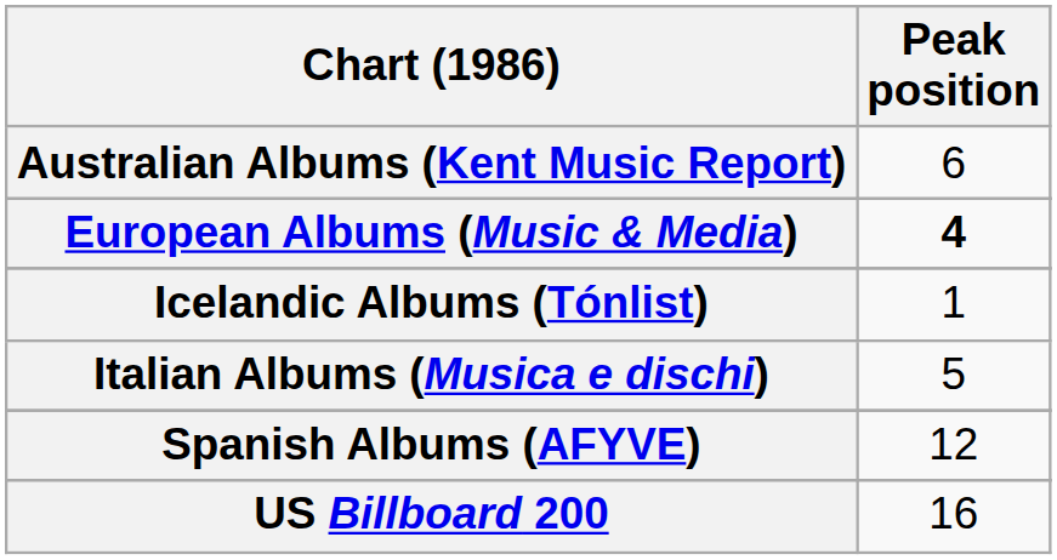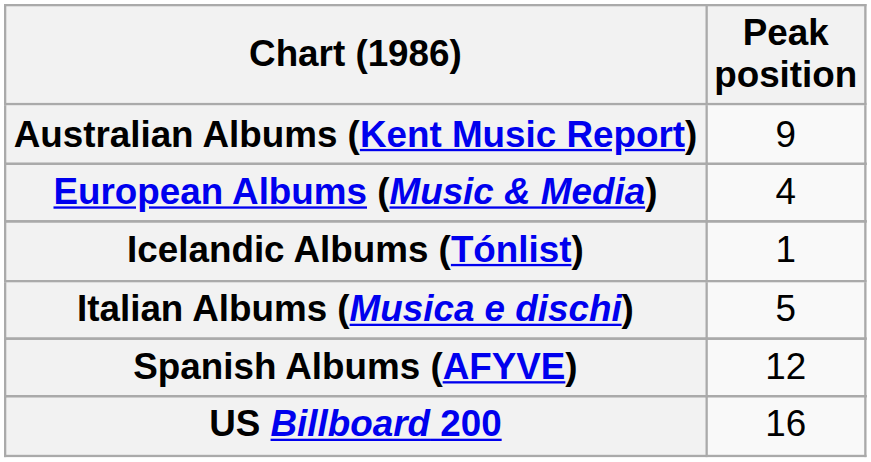 <table class="wikitable sortable plainrowheaders" style="text-align:center">
 <tr>
 <th scope="col">Chart (1986)</th>
 <th scope="col">Peak<br>position</th>
 </tr>
 <tr>
 <th scope="row">Australian Albums (<a href='#'>Kent Music Report</a>)</th>
-<td>6</td>
+<td>9</td>
 </tr>
 <tr>
 </tr>
 <tr>
 </tr>
 <tr>
 </tr>
 <tr>
 <th scope="row"><a href='#'>European Albums</a> (<em><a href='#'>Music & Media</a></em>)</th>
-<td><strong>4</strong></td>
+<td>4</td>
 </tr>
 <tr>
 </tr>
 <tr>
 <th scope="row">Icelandic Albums (<a href='#'>Tónlist</a>)</th>
 <td>1</td>
 </tr>
 <tr>
 <th scope="row">Italian Albums (<em><a href='#'>Musica e dischi</a></em>)</th>
 <td>5</td>
 </tr>
 <tr>
 </tr>
 <tr>
 <th scope="row">Spanish Albums (<a href='#'>AFYVE</a>)</th>
 <td>12</td>
 </tr>
 <tr>
 </tr>
 <tr>
 </tr>
 <tr>
 </tr>
 <tr>
 <th scope="row">US <a href='#'><em>Billboard</em> 200</a></th>
 <td>16</td>
 </tr>
 </table>
